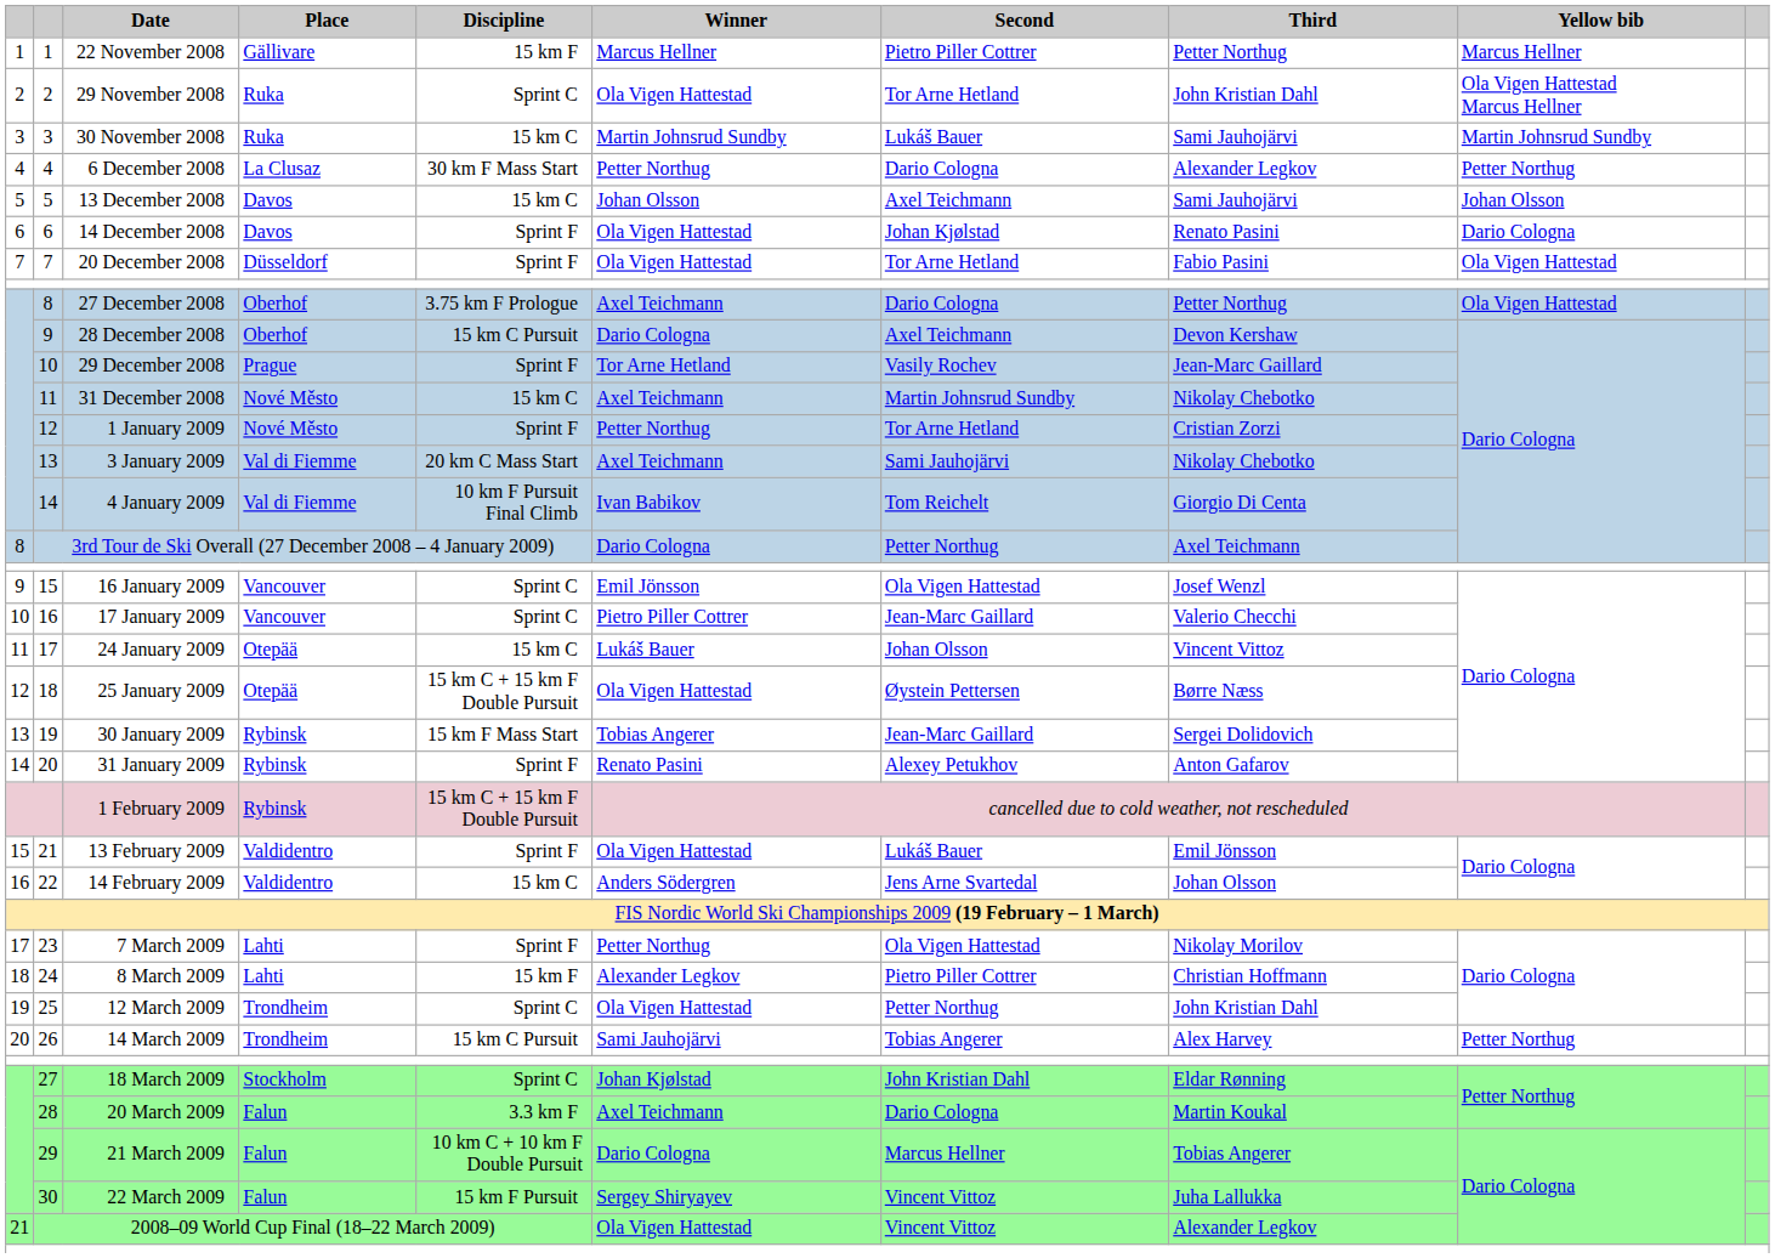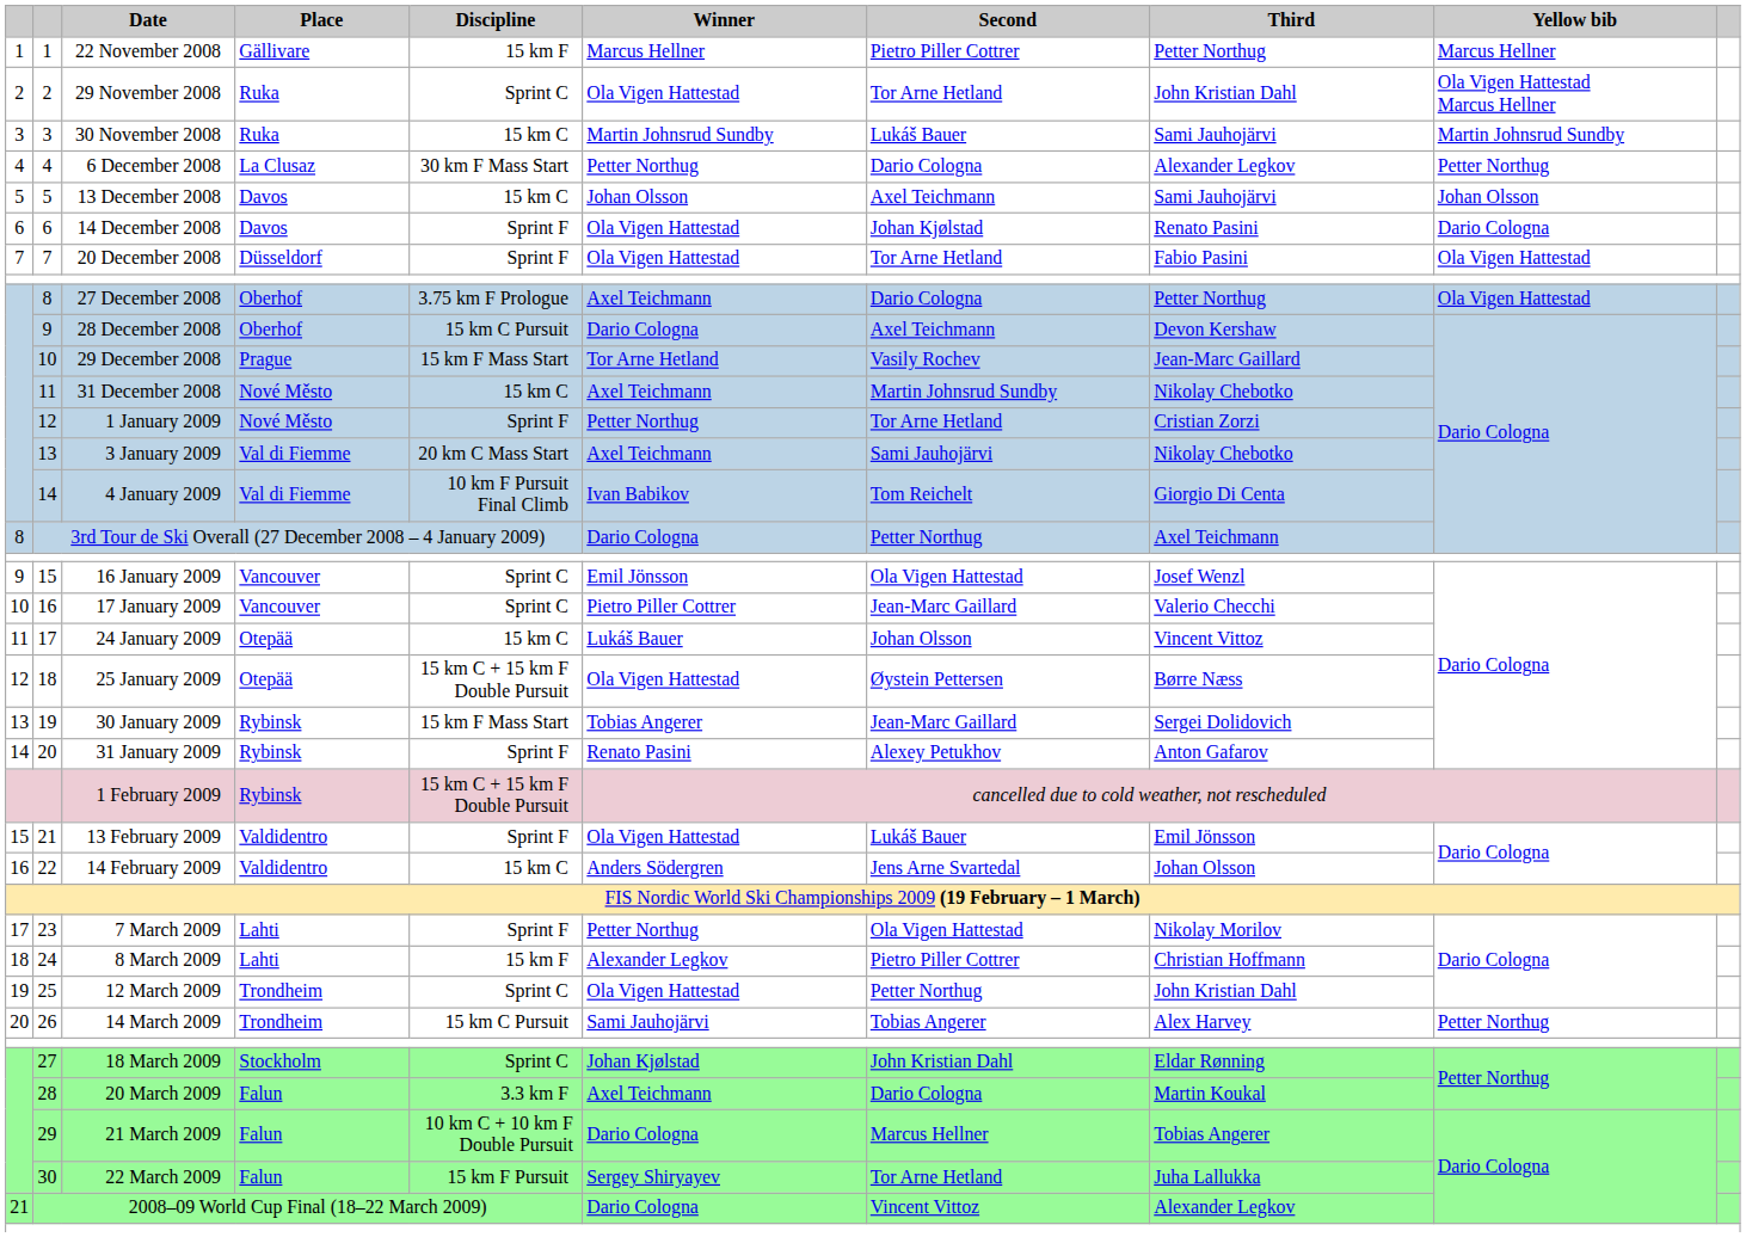 <table class="wikitable plainrowheaders" style="background:#fff; font-size:86%; line-height:16px; border:grey solid 1px; border-collapse:collapse;">
 <tr style="background:#ccc; text-align:center;">
 <th scope="col" style="background:#ccc; width=20 px;"></th>
 <th scope="col" style="background:#ccc; width=30 px;"></th>
 <th scope="col" style="background:#ccc; width:120px;">Date</th>
 <th scope="col" style="background:#ccc; width:120px;">Place</th>
 <th scope="col" style="background:#ccc; width:120px;">Discipline</th>
 <th scope="col" style="background:#ccc; width:200px;">Winner</th>
 <th scope="col" style="background:#ccc; width:200px;">Second</th>
 <th scope="col" style="background:#ccc; width:200px;">Third</th>
 <th scope="col" style="background:#ccc; width:200px;">Yellow bib</th>
 <th scope="col" style="background:#ccc; width:10px;"></th>
 </tr>
 <tr>
 <td align=center>1</td>
 <td align=center>1</td>
 <td align=right>22 November 2008  </td>
 <td> <a href='#'>Gällivare</a></td>
 <td align=right>15 km F  </td>
 <td> <a href='#'>Marcus Hellner</a></td>
 <td> <a href='#'>Pietro Piller Cottrer</a></td>
 <td> <a href='#'>Petter Northug</a></td>
 <td> <a href='#'>Marcus Hellner</a></td>
 <td></td>
 </tr>
 <tr>
 <td align=center>2</td>
 <td align=center>2</td>
 <td align=right>29 November 2008  </td>
 <td> <a href='#'>Ruka</a></td>
 <td align=right>Sprint C  </td>
 <td> <a href='#'>Ola Vigen Hattestad</a></td>
 <td> <a href='#'>Tor Arne Hetland</a></td>
 <td> <a href='#'>John Kristian Dahl</a></td>
 <td> <a href='#'>Ola Vigen Hattestad</a><br> <a href='#'>Marcus Hellner</a></td>
 <td></td>
 </tr>
 <tr>
 <td align=center>3</td>
 <td align=center>3</td>
 <td align=right>30 November 2008  </td>
 <td> <a href='#'>Ruka</a></td>
 <td align=right>15 km C  </td>
 <td> <a href='#'>Martin Johnsrud Sundby</a></td>
 <td> <a href='#'>Lukáš Bauer</a></td>
 <td> <a href='#'>Sami Jauhojärvi</a></td>
 <td> <a href='#'>Martin Johnsrud Sundby</a></td>
 <td></td>
 </tr>
 <tr>
 <td align=center>4</td>
 <td align=center>4</td>
 <td align=right>6 December 2008  </td>
 <td> <a href='#'>La Clusaz</a></td>
 <td align=right>30 km F Mass Start  </td>
 <td> <a href='#'>Petter Northug</a></td>
 <td> <a href='#'>Dario Cologna</a></td>
 <td> <a href='#'>Alexander Legkov</a></td>
 <td> <a href='#'>Petter Northug</a></td>
 <td></td>
 </tr>
 <tr>
 <td align=center>5</td>
 <td align=center>5</td>
 <td align=right>13 December 2008  </td>
 <td> <a href='#'>Davos</a></td>
 <td align=right>15 km C  </td>
 <td> <a href='#'>Johan Olsson</a></td>
 <td> <a href='#'>Axel Teichmann</a></td>
 <td> <a href='#'>Sami Jauhojärvi</a></td>
 <td> <a href='#'>Johan Olsson</a></td>
 <td></td>
 </tr>
 <tr>
 <td align=center>6</td>
 <td align=center>6</td>
 <td align=right>14 December 2008  </td>
 <td> <a href='#'>Davos</a></td>
 <td align=right>Sprint F  </td>
 <td> <a href='#'>Ola Vigen Hattestad</a></td>
 <td> <a href='#'>Johan Kjølstad</a></td>
 <td> <a href='#'>Renato Pasini</a></td>
 <td> <a href='#'>Dario Cologna</a></td>
 <td></td>
 </tr>
 <tr>
 <td align=center>7</td>
 <td align=center>7</td>
 <td align=right>20 December 2008  </td>
 <td> <a href='#'>Düsseldorf</a></td>
 <td align=right>Sprint F  </td>
 <td> <a href='#'>Ola Vigen Hattestad</a></td>
 <td> <a href='#'>Tor Arne Hetland</a></td>
 <td> <a href='#'>Fabio Pasini</a></td>
 <td> <a href='#'>Ola Vigen Hattestad</a></td>
 <td></td>
 </tr>
 <tr>
 <td colspan=10></td>
 </tr>
 <tr bgcolor=#BCD4E6>
 <td align=center rowspan=7></td>
 <td align=center>8</td>
 <td align=right>27 December 2008  </td>
 <td> <a href='#'>Oberhof</a></td>
 <td align=right>3.75 km F Prologue  </td>
 <td> <a href='#'>Axel Teichmann</a></td>
 <td> <a href='#'>Dario Cologna</a></td>
 <td> <a href='#'>Petter Northug</a></td>
 <td> <a href='#'>Ola Vigen Hattestad</a></td>
 <td></td>
 </tr>
 <tr bgcolor=#BCD4E6>
 <td align=center>9</td>
 <td align=right>28 December 2008  </td>
 <td> <a href='#'>Oberhof</a></td>
 <td align=right>15 km C Pursuit  </td>
 <td> <a href='#'>Dario Cologna</a></td>
 <td> <a href='#'>Axel Teichmann</a></td>
 <td> <a href='#'>Devon Kershaw</a></td>
 <td rowspan=7> <a href='#'>Dario Cologna</a></td>
 <td></td>
 </tr>
 <tr bgcolor=#BCD4E6>
 <td align=center>10</td>
 <td align=right>29 December 2008  </td>
 <td> <a href='#'>Prague</a></td>
-<td align=right>Sprint F  </td>
+<td align=right>15 km F Mass Start  </td>
 <td> <a href='#'>Tor Arne Hetland</a></td>
 <td> <a href='#'>Vasily Rochev</a></td>
 <td> <a href='#'>Jean-Marc Gaillard</a></td>
 <td></td>
 </tr>
 <tr bgcolor=#BCD4E6>
 <td align=center>11</td>
 <td align=right>31 December 2008  </td>
 <td> <a href='#'>Nové Město</a></td>
 <td align=right>15 km C  </td>
 <td> <a href='#'>Axel Teichmann</a></td>
 <td> <a href='#'>Martin Johnsrud Sundby</a></td>
 <td> <a href='#'>Nikolay Chebotko</a></td>
 <td></td>
 </tr>
 <tr bgcolor=#BCD4E6>
 <td align=center>12</td>
 <td align=right>1 January 2009  </td>
 <td> <a href='#'>Nové Město</a></td>
 <td align=right>Sprint F  </td>
 <td> <a href='#'>Petter Northug</a></td>
 <td> <a href='#'>Tor Arne Hetland</a></td>
 <td> <a href='#'>Cristian Zorzi</a></td>
 <td></td>
 </tr>
 <tr bgcolor=#BCD4E6>
 <td align=center>13</td>
 <td align=right>3 January 2009  </td>
 <td> <a href='#'>Val di Fiemme</a></td>
 <td align=right>20 km C Mass Start  </td>
 <td> <a href='#'>Axel Teichmann</a></td>
 <td> <a href='#'>Sami Jauhojärvi</a></td>
 <td> <a href='#'>Nikolay Chebotko</a></td>
 <td></td>
 </tr>
 <tr bgcolor=#BCD4E6>
 <td align=center>14</td>
 <td align=right>4 January 2009  </td>
 <td> <a href='#'>Val di Fiemme</a></td>
 <td align=right>10 km F Pursuit  <br>Final Climb  </td>
 <td> <a href='#'>Ivan Babikov</a></td>
 <td> <a href='#'>Tom Reichelt</a></td>
 <td> <a href='#'>Giorgio Di Centa</a></td>
 <td></td>
 </tr>
 <tr bgcolor=#BCD4E6>
 <td align=center>8</td>
 <td colspan=4 align=center><a href='#'>3rd Tour de Ski</a> Overall (27 December 2008 – 4 January 2009)</td>
 <td> <a href='#'>Dario Cologna</a></td>
 <td> <a href='#'>Petter Northug</a></td>
 <td> <a href='#'>Axel Teichmann</a></td>
 <td></td>
 </tr>
 <tr>
 <td colspan=10></td>
 </tr>
 <tr>
 <td align=center>9</td>
 <td align=center>15</td>
 <td align=right>16 January 2009  </td>
 <td> <a href='#'>Vancouver</a></td>
 <td align=right>Sprint C  </td>
 <td> <a href='#'>Emil Jönsson</a></td>
 <td> <a href='#'>Ola Vigen Hattestad</a></td>
 <td> <a href='#'>Josef Wenzl</a></td>
 <td rowspan=6> <a href='#'>Dario Cologna</a></td>
 <td></td>
 </tr>
 <tr>
 <td align=center>10</td>
 <td align=center>16</td>
 <td align=right>17 January 2009  </td>
 <td> <a href='#'>Vancouver</a></td>
 <td align=right>Sprint C  </td>
 <td> <a href='#'>Pietro Piller Cottrer</a></td>
 <td> <a href='#'>Jean-Marc Gaillard</a></td>
 <td> <a href='#'>Valerio Checchi</a></td>
 <td></td>
 </tr>
 <tr>
 <td align=center>11</td>
 <td align=center>17</td>
 <td align=right>24 January 2009  </td>
 <td> <a href='#'>Otepää</a></td>
 <td align=right>15 km C  </td>
 <td> <a href='#'>Lukáš Bauer</a></td>
 <td> <a href='#'>Johan Olsson</a></td>
 <td> <a href='#'>Vincent Vittoz</a></td>
 <td></td>
 </tr>
 <tr>
 <td align=center>12</td>
 <td align=center>18</td>
 <td align=right>25 January 2009  </td>
 <td> <a href='#'>Otepää</a></td>
 <td align=right>15 km C + 15 km F  <br>Double Pursuit  </td>
 <td> <a href='#'>Ola Vigen Hattestad</a></td>
 <td> <a href='#'>Øystein Pettersen</a></td>
 <td> <a href='#'>Børre Næss</a></td>
 <td></td>
 </tr>
 <tr>
 <td align=center>13</td>
 <td align=center>19</td>
 <td align=right>30 January 2009  </td>
 <td> <a href='#'>Rybinsk</a></td>
 <td align=right>15 km F Mass Start  </td>
 <td> <a href='#'>Tobias Angerer</a></td>
 <td> <a href='#'>Jean-Marc Gaillard</a></td>
 <td> <a href='#'>Sergei Dolidovich</a></td>
 <td></td>
 </tr>
 <tr>
 <td align=center>14</td>
 <td align=center>20</td>
 <td align=right>31 January 2009  </td>
 <td> <a href='#'>Rybinsk</a></td>
 <td align=right>Sprint F  </td>
 <td> <a href='#'>Renato Pasini</a></td>
 <td> <a href='#'>Alexey Petukhov</a></td>
 <td> <a href='#'>Anton Gafarov</a></td>
 <td></td>
 </tr>
 <tr bgcolor=#EDCCD5>
 <td colspan=2></td>
 <td align=right>1 February 2009  </td>
 <td> <a href='#'>Rybinsk</a></td>
 <td align=right>15 km C + 15 km F  <br>Double Pursuit  </td>
 <td colspan=4 align="center"><em>cancelled due to cold weather, not rescheduled</em></td>
 <td></td>
 </tr>
 <tr>
 <td align=center>15</td>
 <td align=center>21</td>
 <td align=right>13 February 2009  </td>
 <td> <a href='#'>Valdidentro</a></td>
 <td align=right>Sprint F  </td>
 <td> <a href='#'>Ola Vigen Hattestad</a></td>
 <td> <a href='#'>Lukáš Bauer</a></td>
 <td> <a href='#'>Emil Jönsson</a></td>
 <td rowspan=2> <a href='#'>Dario Cologna</a></td>
 <td></td>
 </tr>
 <tr>
 <td align=center>16</td>
 <td align=center>22</td>
 <td align=right>14 February 2009  </td>
 <td> <a href='#'>Valdidentro</a></td>
 <td align=right>15 km C  </td>
 <td> <a href='#'>Anders Södergren</a></td>
 <td> <a href='#'>Jens Arne Svartedal</a></td>
 <td> <a href='#'>Johan Olsson</a></td>
 <td></td>
 </tr>
 <tr style="background:#FFEBAD">
 <td colspan=10 align=center><a href='#'>FIS Nordic World Ski Championships 2009</a> <strong>(19 February – 1 March)</strong></td>
 </tr>
 <tr>
 <td align=center>17</td>
 <td align=center>23</td>
 <td align=right>7 March 2009  </td>
 <td> <a href='#'>Lahti</a></td>
 <td align=right>Sprint F  </td>
 <td> <a href='#'>Petter Northug</a></td>
 <td> <a href='#'>Ola Vigen Hattestad</a></td>
 <td> <a href='#'>Nikolay Morilov</a></td>
 <td rowspan=3> <a href='#'>Dario Cologna</a></td>
 <td></td>
 </tr>
 <tr>
 <td align=center>18</td>
 <td align=center>24</td>
 <td align=right>8 March 2009  </td>
 <td> <a href='#'>Lahti</a></td>
 <td align=right>15 km F  </td>
 <td> <a href='#'>Alexander Legkov</a></td>
 <td> <a href='#'>Pietro Piller Cottrer</a></td>
 <td> <a href='#'>Christian Hoffmann</a></td>
 <td></td>
 </tr>
 <tr>
 <td align=center>19</td>
 <td align=center>25</td>
 <td align=right>12 March 2009  </td>
 <td> <a href='#'>Trondheim</a></td>
 <td align=right>Sprint C  </td>
 <td> <a href='#'>Ola Vigen Hattestad</a></td>
 <td> <a href='#'>Petter Northug</a></td>
 <td> <a href='#'>John Kristian Dahl</a></td>
 <td></td>
 </tr>
 <tr>
 <td align=center>20</td>
 <td align=center>26</td>
 <td align=right>14 March 2009  </td>
 <td> <a href='#'>Trondheim</a></td>
 <td align=right>15 km C Pursuit  </td>
 <td> <a href='#'>Sami Jauhojärvi</a></td>
 <td> <a href='#'>Tobias Angerer</a></td>
 <td> <a href='#'>Alex Harvey</a></td>
 <td> <a href='#'>Petter Northug</a></td>
 <td></td>
 </tr>
 <tr>
 <td colspan=10></td>
 </tr>
 <tr bgcolor="#98FB98">
 <td align=center rowspan=4></td>
 <td align=center>27</td>
 <td align=right>18 March 2009  </td>
 <td> <a href='#'>Stockholm</a></td>
 <td align=right>Sprint C  </td>
 <td> <a href='#'>Johan Kjølstad</a></td>
 <td> <a href='#'>John Kristian Dahl</a></td>
 <td> <a href='#'>Eldar Rønning</a></td>
 <td rowspan=2> <a href='#'>Petter Northug</a></td>
 <td></td>
 </tr>
 <tr bgcolor="#98FB98">
 <td align=center>28</td>
 <td align=right>20 March 2009  </td>
 <td> <a href='#'>Falun</a></td>
 <td align=right>3.3 km F  </td>
 <td> <a href='#'>Axel Teichmann</a></td>
 <td> <a href='#'>Dario Cologna</a></td>
 <td> <a href='#'>Martin Koukal</a></td>
 <td></td>
 </tr>
 <tr bgcolor="#98FB98">
 <td align=center>29</td>
 <td align=right>21 March 2009  </td>
 <td> <a href='#'>Falun</a></td>
 <td align=right>10 km C + 10 km F <br>Double Pursuit </td>
 <td> <a href='#'>Dario Cologna</a></td>
 <td> <a href='#'>Marcus Hellner</a></td>
 <td> <a href='#'>Tobias Angerer</a></td>
 <td rowspan=3> <a href='#'>Dario Cologna</a></td>
 <td></td>
 </tr>
 <tr bgcolor="#98FB98">
 <td align=center>30</td>
 <td align=right>22 March 2009  </td>
 <td> <a href='#'>Falun</a></td>
 <td align=right>15 km F Pursuit  </td>
 <td> <a href='#'>Sergey Shiryayev</a></td>
-<td> <a href='#'>Vincent Vittoz</a></td>
+<td> <a href='#'>Tor Arne Hetland</a></td>
 <td> <a href='#'>Juha Lallukka</a></td>
 <td></td>
 </tr>
 <tr bgcolor="#98FB98">
 <td align=center>21</td>
 <td colspan=4 align=center>2008–09 World Cup Final (18–22 March 2009)</td>
-<td> <a href='#'>Ola Vigen Hattestad</a></td>
+<td> <a href='#'>Dario Cologna</a></td>
 <td> <a href='#'>Vincent Vittoz</a></td>
 <td> <a href='#'>Alexander Legkov</a></td>
 <td></td>
 </tr>
 <tr>
 <td colspan=10></td>
 </tr>
 </table>
